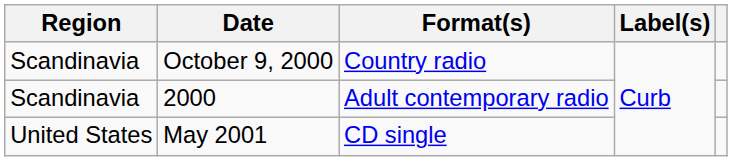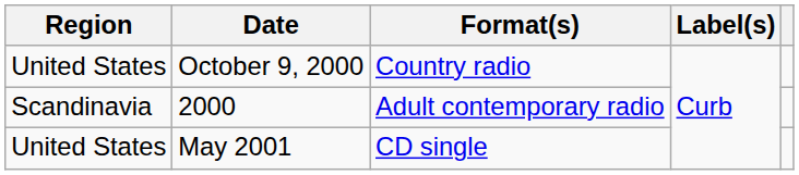 <table class="wikitable">
 <tr>
 <th>Region</th>
 <th>Date</th>
 <th>Format(s)</th>
 <th>Label(s)</th>
 <th></th>
 </tr>
 <tr>
-<td>Scandinavia</td>
+<td>United States</td>
 <td>October 9, 2000</td>
 <td><a href='#'>Country radio</a></td>
 <td rowspan="3"><a href='#'>Curb</a></td>
 <td></td>
 </tr>
 <tr>
 <td>Scandinavia</td>
 <td>2000</td>
 <td><a href='#'>Adult contemporary radio</a></td>
 <td></td>
 </tr>
 <tr>
 <td>United States</td>
 <td>May 2001</td>
 <td><a href='#'>CD single</a></td>
 <td></td>
 </tr>
 </table>
